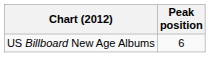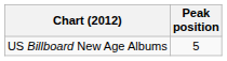 <table class="wikitable">
 <tr>
 <th>Chart (2012)</th>
 <th>Peak<br>position</th>
 </tr>
 <tr>
 <td>US <em>Billboard</em> New Age Albums</td>
-<td align="center">6</td>
+<td align="center">5</td>
 </tr>
 </table>
